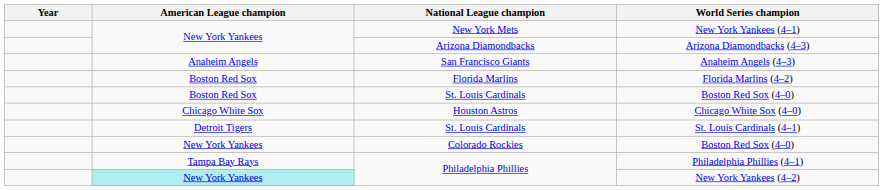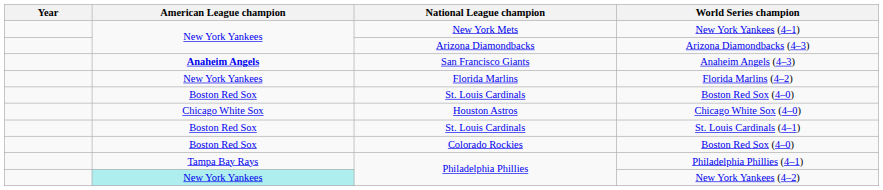 <table class="wikitable" width="85%" style="text-align:center;">
 <tr>
 <th width="10%">Year</th>
 <th width="30%">American League champion</th>
 <th width="30%">National League champion</th>
 <th width="30%">World Series champion</th>
 </tr>
 <tr>
 <td></td>
 <td rowspan="2"><a href='#'>New York Yankees</a></td>
 <td><a href='#'>New York Mets</a></td>
 <td><a href='#'>New York Yankees</a> (<a href='#'>4–1</a>)</td>
 </tr>
 <tr>
 <td></td>
 <td><a href='#'>Arizona Diamondbacks</a></td>
 <td><a href='#'>Arizona Diamondbacks</a> (<a href='#'>4–3</a>)</td>
 </tr>
 <tr>
 <td></td>
-<td><a href='#'>Anaheim Angels</a></td>
+<td><strong><a href='#'>Anaheim Angels</a></strong></td>
 <td><a href='#'>San Francisco Giants</a></td>
 <td><a href='#'>Anaheim Angels</a> (<a href='#'>4–3</a>)</td>
 </tr>
 <tr>
 <td></td>
-<td><a href='#'>Boston Red Sox</a></td>
+<td><a href='#'>New York Yankees</a></td>
 <td><a href='#'>Florida Marlins</a></td>
 <td><a href='#'>Florida Marlins</a> (<a href='#'>4–2</a>)</td>
 </tr>
 <tr>
 <td></td>
 <td><a href='#'>Boston Red Sox</a></td>
 <td><a href='#'>St. Louis Cardinals</a></td>
 <td><a href='#'>Boston Red Sox</a> (<a href='#'>4–0</a>)</td>
 </tr>
 <tr>
 <td></td>
 <td><a href='#'>Chicago White Sox</a></td>
 <td><a href='#'>Houston Astros</a></td>
 <td><a href='#'>Chicago White Sox</a> (<a href='#'>4–0</a>)</td>
 </tr>
 <tr>
 <td></td>
-<td><a href='#'>Detroit Tigers</a></td>
+<td><a href='#'>Boston Red Sox</a></td>
 <td><a href='#'>St. Louis Cardinals</a></td>
 <td><a href='#'>St. Louis Cardinals</a> (<a href='#'>4–1</a>)</td>
 </tr>
 <tr>
 <td></td>
-<td><a href='#'>New York Yankees</a></td>
+<td><a href='#'>Boston Red Sox</a></td>
 <td><a href='#'>Colorado Rockies</a></td>
 <td><a href='#'>Boston Red Sox</a> (<a href='#'>4–0</a>)</td>
 </tr>
 <tr>
 <td></td>
 <td><a href='#'>Tampa Bay Rays</a></td>
 <td rowspan="2"><a href='#'>Philadelphia Phillies</a></td>
 <td><a href='#'>Philadelphia Phillies</a> (<a href='#'>4–1</a>)</td>
 </tr>
 <tr>
 <td></td>
 <td style="background: paleturquoise;"><a href='#'>New York Yankees</a></td>
 <td><a href='#'>New York Yankees</a> (<a href='#'>4–2</a>)</td>
 </tr>
 </table>
